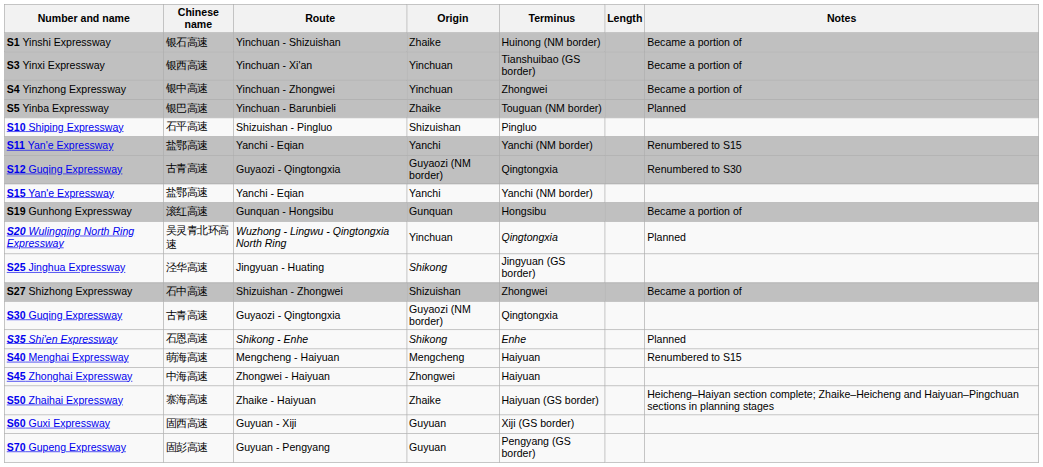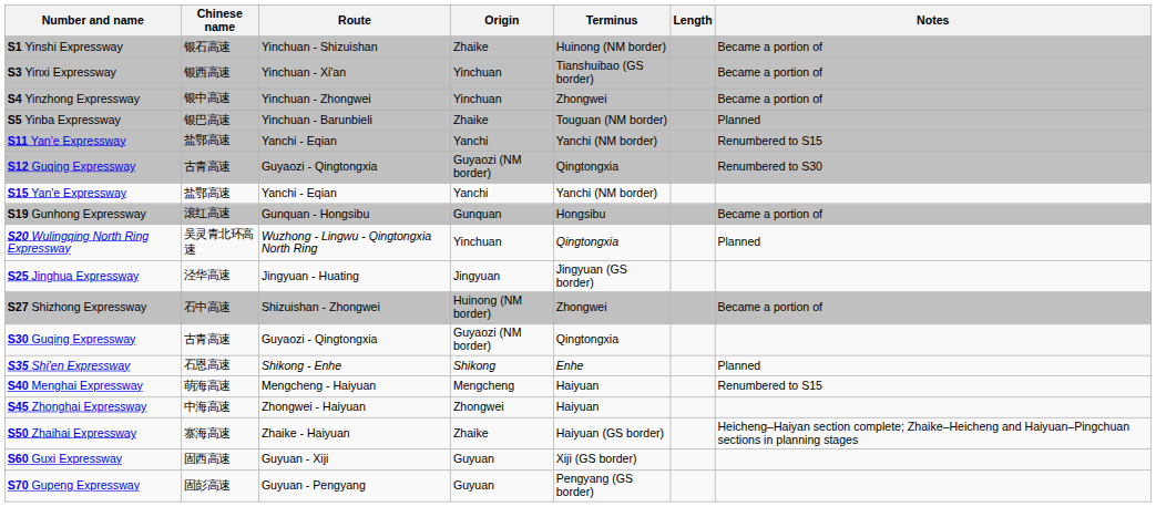 <table class="wikitable collapsible">
 <tr>
 <th>Number and name</th>
 <th>Chinese name</th>
 <th>Route</th>
 <th>Origin</th>
 <th>Terminus</th>
 <th>Length</th>
 <th>Notes</th>
 </tr>
 <tr style="background:Silver; color:black;">
 <td><strong>S1</strong> Yinshi Expressway</td>
 <td>银石高速</td>
 <td>Yinchuan - Shizuishan</td>
 <td>Zhaike</td>
 <td>Huinong (NM border)</td>
 <td></td>
 <td>Became a portion of </td>
 </tr>
 <tr style="background:Silver; color:black;">
 <td><strong>S3</strong> Yinxi Expressway</td>
 <td>银西高速</td>
 <td>Yinchuan - Xi'an</td>
 <td>Yinchuan</td>
 <td>Tianshuibao (GS border)</td>
 <td></td>
 <td>Became a portion of </td>
 </tr>
 <tr style="background:Silver; color:black;">
 <td><strong>S4</strong> Yinzhong Expressway</td>
 <td>银中高速</td>
 <td>Yinchuan - Zhongwei</td>
 <td>Yinchuan</td>
 <td>Zhongwei</td>
 <td></td>
 <td>Became a portion of </td>
 </tr>
 <tr style="background:Silver; color:black;">
 <td> <strong>S5</strong> Yinba Expressway</td>
 <td>银巴高速</td>
 <td>Yinchuan - Barunbieli</td>
 <td>Zhaike</td>
 <td>Touguan (NM border)</td>
 <td></td>
 <td>Planned</td>
-</tr>
-<tr>
-<td> <a href='#'><strong>S10</strong> Shiping Expressway</a></td>
-<td>石平高速</td>
-<td>Shizuishan - Pingluo</td>
-<td>Shizuishan</td>
-<td>Pingluo</td>
-<td></td>
-<td></td>
 </tr>
 <tr style="background:Silver; color:black;">
 <td><a href='#'><strong>S11</strong> Yan'e Expressway</a></td>
 <td>盐鄂高速</td>
 <td>Yanchi - Eqian</td>
 <td>Yanchi</td>
 <td>Yanchi (NM border)</td>
 <td></td>
 <td>Renumbered to S15</td>
 </tr>
 <tr style="background:Silver; color:black;">
 <td> <a href='#'><strong>S12</strong> Guqing Expressway</a></td>
 <td>古青高速</td>
 <td>Guyaozi - Qingtongxia</td>
 <td>Guyaozi (NM border)</td>
 <td>Qingtongxia</td>
 <td></td>
 <td>Renumbered to S30</td>
 </tr>
 <tr>
 <td> <a href='#'><strong>S15</strong> Yan'e Expressway</a></td>
 <td>盐鄂高速</td>
 <td>Yanchi - Eqian</td>
 <td>Yanchi</td>
 <td>Yanchi (NM border)</td>
 <td></td>
 <td></td>
 </tr>
 <tr style="background:Silver; color:black;">
 <td> <strong>S19</strong> Gunhong Expressway</td>
 <td>滚红高速</td>
 <td>Gunquan - Hongsibu</td>
 <td>Gunquan</td>
 <td>Hongsibu</td>
 <td></td>
 <td>Became a portion of </td>
 </tr>
 <tr>
 <td> <em><a href='#'><strong>S20</strong> Wulingqing North Ring Expressway</a></em></td>
 <td>吴灵青北环高速</td>
 <td><em>Wuzhong - Lingwu - Qingtongxia North Ring</em></td>
 <td>Yinchuan</td>
 <td><em>Qingtongxia</em></td>
 <td></td>
 <td>Planned</td>
 </tr>
 <tr>
 <td> <a href='#'><strong>S25</strong> Jinghua Expressway</a></td>
 <td>泾华高速</td>
 <td>Jingyuan - Huating</td>
-<td><em>Shikong</em></td>
+<td>Jingyuan</td>
 <td>Jingyuan (GS border)</td>
 <td></td>
 <td></td>
 </tr>
 <tr style="background:Silver; color:black;">
 <td> <strong>S27</strong> Shizhong Expressway</td>
 <td>石中高速</td>
 <td>Shizuishan - Zhongwei</td>
-<td>Shizuishan</td>
+<td>Huinong (NM border)</td>
 <td>Zhongwei</td>
 <td></td>
 <td>Became a portion of </td>
 </tr>
 <tr>
 <td> <a href='#'><strong>S30</strong> Guqing Expressway</a></td>
 <td>古青高速</td>
 <td>Guyaozi - Qingtongxia</td>
 <td>Guyaozi (NM border)</td>
 <td>Qingtongxia</td>
 <td></td>
 <td></td>
 </tr>
 <tr>
 <td> <em><a href='#'><strong>S35</strong> Shi'en Expressway</a></em></td>
 <td>石恩高速</td>
 <td><em>Shikong - Enhe</em></td>
 <td><em>Shikong</em></td>
 <td><em>Enhe</em></td>
 <td></td>
 <td>Planned</td>
 </tr>
 <tr>
 <td> <a href='#'><strong>S40</strong> Menghai Expressway</a></td>
 <td>萌海高速</td>
 <td>Mengcheng - Haiyuan</td>
 <td>Mengcheng</td>
 <td>Haiyuan</td>
 <td></td>
 <td>Renumbered to S15</td>
 </tr>
 <tr>
 <td> <a href='#'><strong>S45</strong> Zhonghai Expressway</a></td>
 <td>中海高速</td>
 <td>Zhongwei - Haiyuan</td>
 <td>Zhongwei</td>
 <td>Haiyuan</td>
 <td></td>
 <td></td>
 </tr>
 <tr>
 <td> <a href='#'><strong>S50</strong> Zhaihai Expressway</a></td>
 <td>寨海高速</td>
 <td>Zhaike - Haiyuan</td>
 <td>Zhaike</td>
 <td>Haiyuan (GS border)</td>
 <td></td>
 <td>Heicheng–Haiyan section complete; Zhaike–Heicheng and Haiyuan–Pingchuan sections in planning stages</td>
 </tr>
 <tr>
 <td> <a href='#'><strong>S60</strong> Guxi Expressway</a></td>
 <td>固西高速</td>
 <td>Guyuan - Xiji</td>
 <td>Guyuan</td>
 <td>Xiji (GS border)</td>
 <td></td>
 <td></td>
 </tr>
 <tr>
 <td> <a href='#'><strong>S70</strong> Gupeng Expressway</a></td>
 <td>固彭高速</td>
 <td>Guyuan - Pengyang</td>
 <td>Guyuan</td>
 <td>Pengyang (GS border)</td>
 <td></td>
 <td></td>
 </tr>
 </table>
